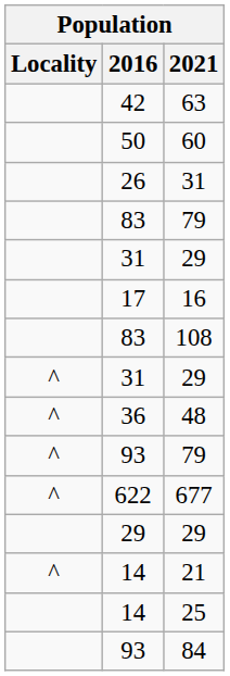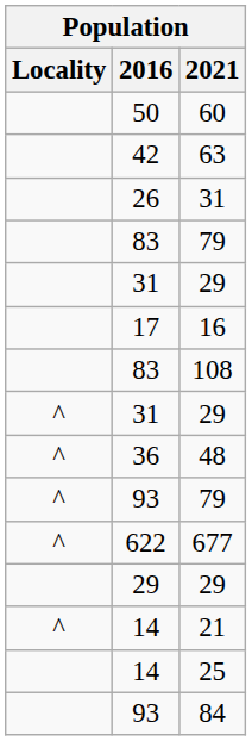 <table class="wikitable" style="text-align:center;">
 <tr>
 <th colspan="3" style="text-align:center;  font-weight:bold">Population</th>
 </tr>
 <tr>
 <th style="text-align:center; background:  font-weight:bold">Locality</th>
 <th style="text-align:center; background:  font-weight:bold"><strong>2016</strong></th>
 <th style="text-align:center; background:  font-weight:bold"><strong>2021</strong></th>
 </tr>
 <tr>
 <td></td>
-<td>42</td>
-<td>63</td>
+<td>50</td>
+<td>60</td>
 </tr>
 <tr>
 <td></td>
-<td>50</td>
-<td>60</td>
+<td>42</td>
+<td>63</td>
 </tr>
 <tr>
 <td></td>
 <td>26</td>
 <td>31</td>
 </tr>
 <tr>
 <td></td>
 <td>83</td>
 <td>79</td>
 </tr>
 <tr>
 <td></td>
 <td>31</td>
 <td>29</td>
 </tr>
 <tr>
 <td></td>
 <td>17</td>
 <td>16</td>
 </tr>
 <tr>
 <td></td>
 <td>83</td>
 <td>108</td>
 </tr>
 <tr>
 <td>^</td>
 <td>31</td>
 <td>29</td>
 </tr>
 <tr>
 <td>^</td>
 <td>36</td>
 <td>48</td>
 </tr>
 <tr>
 <td>^</td>
 <td>93</td>
 <td>79</td>
 </tr>
 <tr>
 <td>^</td>
 <td>622</td>
 <td>677</td>
 </tr>
 <tr>
 <td></td>
 <td>29</td>
 <td>29</td>
 </tr>
 <tr>
 <td>^</td>
 <td>14</td>
 <td>21</td>
 </tr>
 <tr>
 <td></td>
 <td>14</td>
 <td>25</td>
 </tr>
 <tr>
 <td></td>
 <td>93</td>
 <td>84</td>
 </tr>
 </table>
